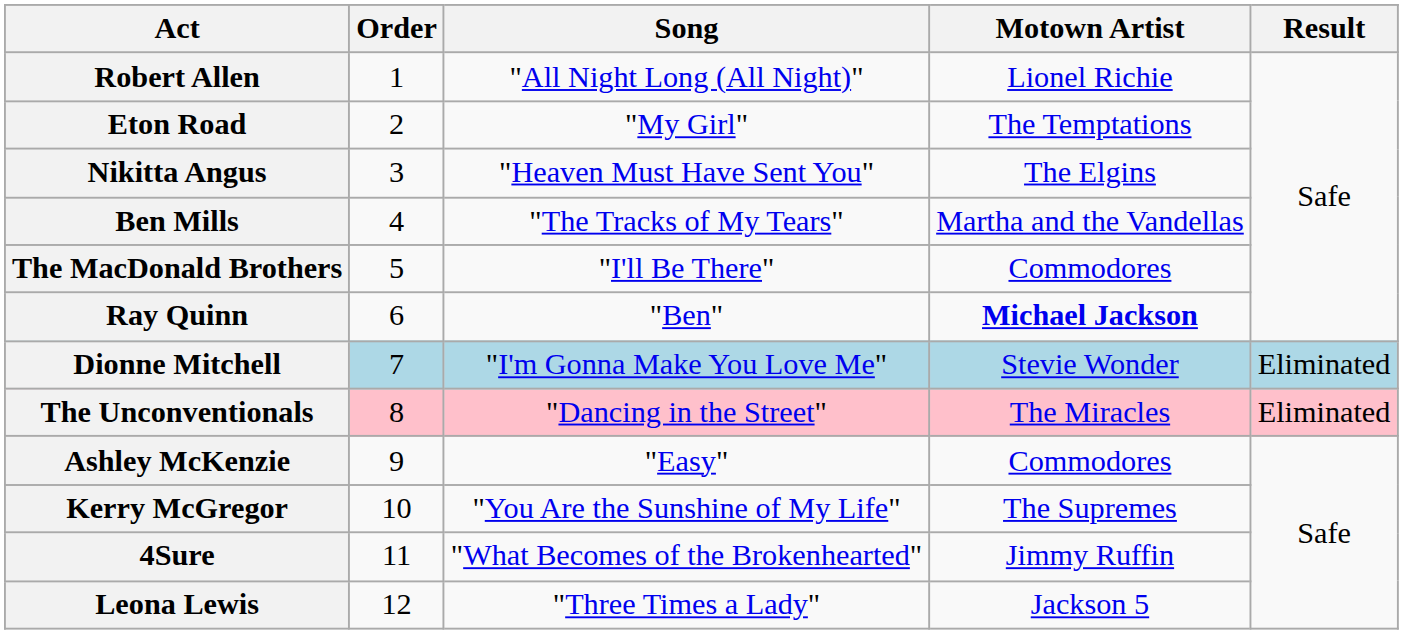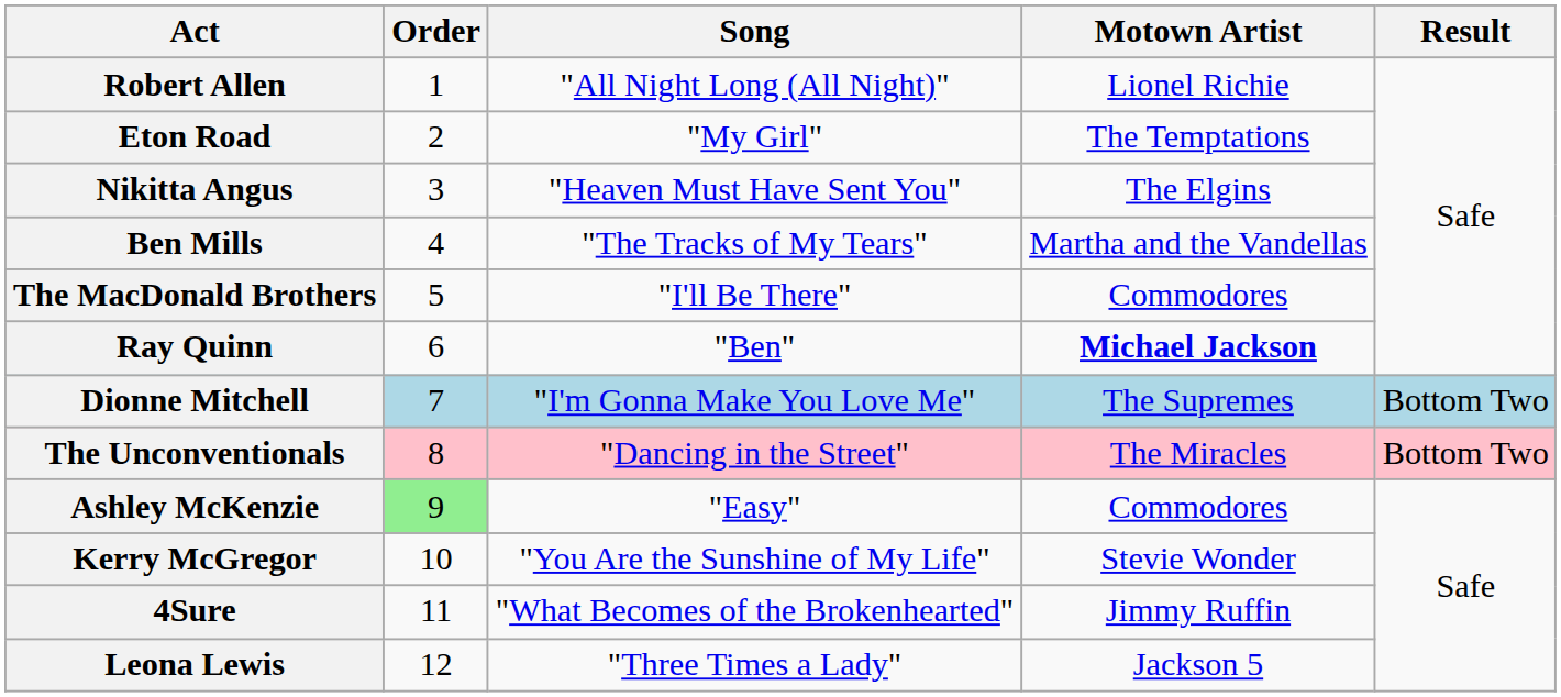 <table class="wikitable plainrowheaders" style="text-align:center;">
 <tr>
 <th scope="col">Act</th>
 <th scope="col">Order</th>
 <th scope="col">Song</th>
 <th scope="col">Motown Artist</th>
 <th scope="col">Result</th>
 </tr>
 <tr>
 <th scope=row>Robert Allen</th>
 <td>1</td>
 <td>"<a href='#'>All Night Long (All Night)</a>"</td>
 <td><a href='#'>Lionel Richie</a></td>
 <td rowspan=6>Safe</td>
 </tr>
 <tr>
 <th scope=row>Eton Road</th>
 <td>2</td>
 <td>"<a href='#'>My Girl</a>"</td>
 <td><a href='#'>The Temptations</a></td>
 </tr>
 <tr>
 <th scope=row>Nikitta Angus</th>
 <td>3</td>
 <td>"<a href='#'>Heaven Must Have Sent You</a>"</td>
 <td><a href='#'>The Elgins</a></td>
 </tr>
 <tr>
 <th scope=row>Ben Mills</th>
 <td>4</td>
 <td>"<a href='#'>The Tracks of My Tears</a>"</td>
 <td><a href='#'>Martha and the Vandellas</a></td>
 </tr>
 <tr>
 <th scope=row>The MacDonald Brothers</th>
 <td>5</td>
 <td>"<a href='#'>I'll Be There</a>"</td>
 <td><a href='#'>Commodores</a></td>
 </tr>
 <tr>
 <th scope=row>Ray Quinn</th>
 <td>6</td>
 <td>"<a href='#'>Ben</a>"</td>
 <td><strong><a href='#'>Michael Jackson</a></strong></td>
 </tr>
 <tr style="background: lightblue">
 <th scope=row>Dionne Mitchell</th>
 <td>7</td>
 <td>"<a href='#'>I'm Gonna Make You Love Me</a>"</td>
-<td><a href='#'>Stevie Wonder</a></td>
-<td>Eliminated</td>
+<td><a href='#'>The Supremes</a></td>
+<td>Bottom Two</td>
 </tr>
 <tr style="background: pink">
 <th scope=row>The Unconventionals</th>
 <td>8</td>
 <td>"<a href='#'>Dancing in the Street</a>"</td>
 <td><a href='#'>The Miracles</a></td>
-<td>Eliminated</td>
+<td>Bottom Two</td>
 </tr>
 <tr>
 <th scope=row>Ashley McKenzie</th>
-<td>9</td>
+<td style="background: lightgreen;">9</td>
 <td>"<a href='#'>Easy</a>"</td>
 <td><a href='#'>Commodores</a></td>
 <td rowspan=4>Safe</td>
 </tr>
 <tr>
 <th scope=row>Kerry McGregor</th>
 <td>10</td>
 <td>"<a href='#'>You Are the Sunshine of My Life</a>"</td>
-<td><a href='#'>The Supremes</a></td>
+<td><a href='#'>Stevie Wonder</a></td>
 </tr>
 <tr>
 <th scope=row>4Sure</th>
 <td>11</td>
 <td>"<a href='#'>What Becomes of the Brokenhearted</a>"</td>
 <td><a href='#'>Jimmy Ruffin</a></td>
 </tr>
 <tr>
 <th scope=row>Leona Lewis</th>
 <td>12</td>
 <td>"<a href='#'>Three Times a Lady</a>"</td>
 <td><a href='#'>Jackson 5</a></td>
 </tr>
 </table>
